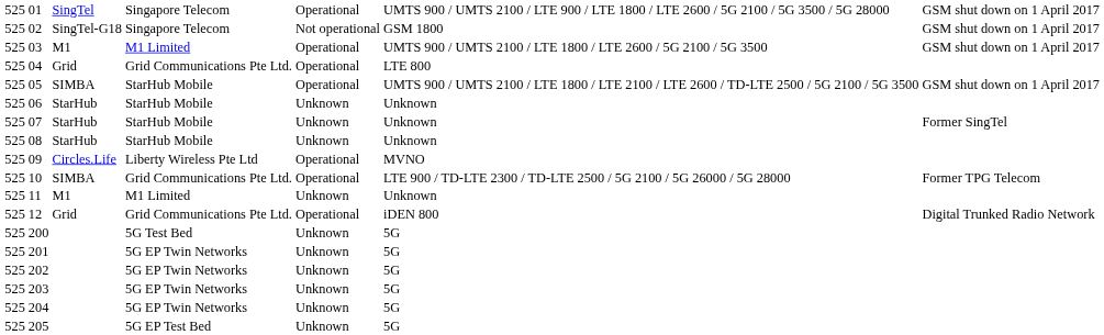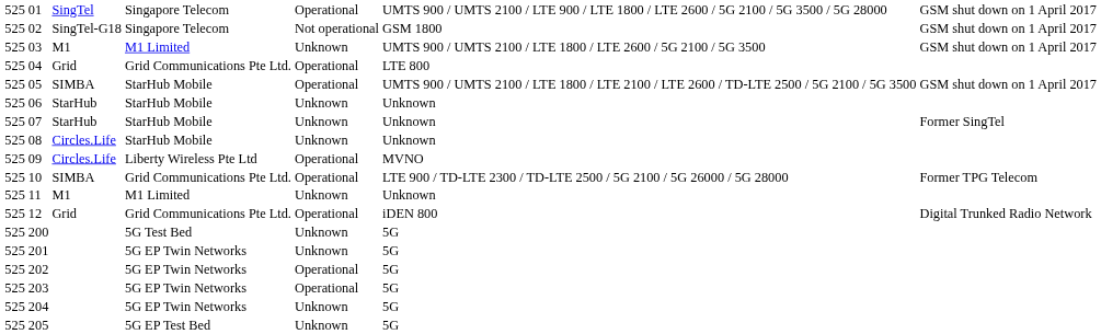 <table>
 <tr>
 <td>525</td>
 <td>01</td>
 <td><a href='#'>SingTel</a></td>
 <td>Singapore Telecom</td>
 <td>Operational</td>
 <td>UMTS 900 / UMTS 2100 / LTE 900 / LTE 1800 / LTE 2600 / 5G 2100 / 5G 3500 / 5G 28000</td>
 <td> GSM shut down on 1 April 2017</td>
 </tr>
 <tr>
 <td>525</td>
 <td>02</td>
 <td>SingTel-G18</td>
 <td>Singapore Telecom</td>
 <td>Not operational</td>
 <td>GSM 1800</td>
 <td> GSM shut down on 1 April 2017</td>
 </tr>
 <tr>
 <td>525</td>
 <td>03</td>
 <td>M1</td>
 <td><a href='#'>M1 Limited</a></td>
-<td>Operational</td>
+<td>Unknown</td>
 <td>UMTS 900 / UMTS 2100 / LTE 1800 / LTE 2600 / 5G 2100 / 5G 3500</td>
 <td> GSM shut down on 1 April 2017</td>
 </tr>
 <tr>
 <td>525</td>
 <td>04</td>
 <td>Grid</td>
 <td>Grid Communications Pte Ltd.</td>
 <td>Operational</td>
 <td>LTE 800</td>
 <td></td>
 </tr>
 <tr>
 <td>525</td>
 <td>05</td>
 <td>SIMBA</td>
 <td>StarHub Mobile</td>
 <td>Operational</td>
 <td>UMTS 900 / UMTS 2100 / LTE 1800 / LTE 2100 / LTE 2600 / TD-LTE 2500 / 5G 2100 / 5G 3500</td>
 <td> GSM shut down on 1 April 2017</td>
 </tr>
 <tr>
 <td>525</td>
 <td>06</td>
 <td>StarHub</td>
 <td>StarHub Mobile</td>
 <td>Unknown</td>
 <td>Unknown</td>
 <td></td>
 </tr>
 <tr>
 <td>525</td>
 <td>07</td>
 <td>StarHub</td>
 <td>StarHub Mobile</td>
 <td>Unknown</td>
 <td>Unknown</td>
 <td>Former SingTel</td>
 </tr>
 <tr>
 <td>525</td>
 <td>08</td>
-<td>StarHub</td>
+<td><a href='#'>Circles.Life</a></td>
 <td>StarHub Mobile</td>
 <td>Unknown</td>
 <td>Unknown</td>
 <td></td>
 </tr>
 <tr>
 <td>525</td>
 <td>09</td>
 <td><a href='#'>Circles.Life</a></td>
 <td>Liberty Wireless Pte Ltd</td>
 <td>Operational</td>
 <td>MVNO</td>
 <td></td>
 </tr>
 <tr>
 <td>525</td>
 <td>10</td>
 <td>SIMBA</td>
 <td>Grid Communications Pte Ltd.</td>
 <td>Operational</td>
 <td>LTE 900 / TD-LTE 2300 / TD-LTE 2500 / 5G 2100 / 5G 26000 / 5G 28000</td>
 <td>Former TPG Telecom</td>
 </tr>
 <tr>
 <td>525</td>
 <td>11</td>
 <td>M1</td>
 <td>M1 Limited</td>
 <td>Unknown</td>
 <td>Unknown</td>
 <td></td>
 </tr>
 <tr>
 <td>525</td>
 <td>12</td>
 <td>Grid</td>
 <td>Grid Communications Pte Ltd.</td>
 <td>Operational</td>
 <td>iDEN 800</td>
 <td>Digital Trunked Radio Network</td>
 </tr>
 <tr>
 <td>525</td>
 <td>200</td>
 <td></td>
 <td>5G Test Bed</td>
 <td>Unknown</td>
 <td>5G</td>
 <td></td>
 </tr>
 <tr>
 <td>525</td>
 <td>201</td>
 <td></td>
 <td>5G EP Twin Networks</td>
 <td>Unknown</td>
 <td>5G</td>
 <td></td>
 </tr>
 <tr>
 <td>525</td>
 <td>202</td>
 <td></td>
 <td>5G EP Twin Networks</td>
-<td>Unknown</td>
+<td>Operational</td>
 <td>5G</td>
 <td></td>
 </tr>
 <tr>
 <td>525</td>
 <td>203</td>
 <td></td>
 <td>5G EP Twin Networks</td>
-<td>Unknown</td>
+<td>Operational</td>
 <td>5G</td>
 <td></td>
 </tr>
 <tr>
 <td>525</td>
 <td>204</td>
 <td></td>
 <td>5G EP Twin Networks</td>
 <td>Unknown</td>
 <td>5G</td>
 <td></td>
 </tr>
 <tr>
 <td>525</td>
 <td>205</td>
 <td></td>
 <td>5G EP Test Bed</td>
 <td>Unknown</td>
 <td>5G</td>
 <td></td>
 </tr>
 </table>
